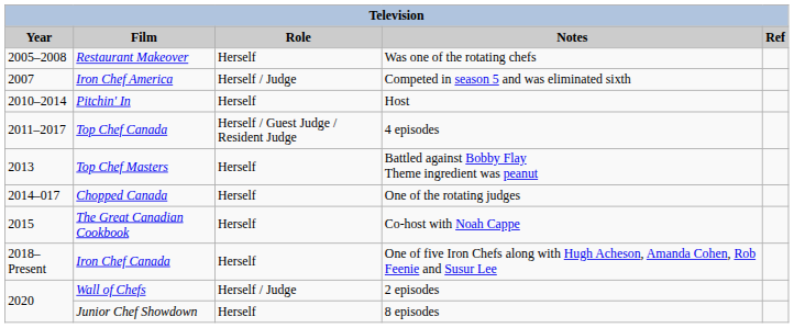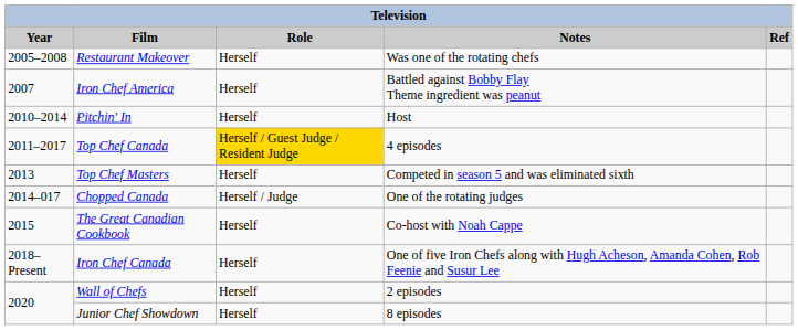 <table class="wikitable" style="font-size:90%;">
 <tr>
 <th colspan=5 style="background:#B0C4DE;">Television</th>
 </tr>
 <tr align="center">
 <th style="background: #CCCCCC;">Year</th>
 <th style="background: #CCCCCC;">Film</th>
 <th style="background: #CCCCCC;">Role</th>
 <th style="background: #CCCCCC;">Notes</th>
 <th style="background: #CCCCCC;">Ref</th>
 </tr>
 <tr>
 <td>2005–2008</td>
 <td><em><a href='#'>Restaurant Makeover</a></em></td>
 <td>Herself</td>
 <td>Was one of the rotating chefs</td>
 </tr>
 <tr>
 <td>2007</td>
 <td><em><a href='#'>Iron Chef America</a></em></td>
-<td>Herself / Judge</td>
-<td>Competed in <a href='#'>season 5</a> and was eliminated sixth</td>
+<td>Herself</td>
+<td>Battled against <a href='#'>Bobby Flay</a> <br>Theme ingredient was <a href='#'>peanut</a></td>
 <td></td>
 </tr>
 <tr>
 <td>2010–2014</td>
 <td><em><a href='#'>Pitchin' In</a></em></td>
 <td>Herself</td>
 <td>Host</td>
 </tr>
 <tr>
 <td>2011–2017</td>
 <td><em><a href='#'>Top Chef Canada</a></em></td>
-<td>Herself / Guest Judge / Resident Judge</td>
+<td style="background: gold;">Herself / Guest Judge / Resident Judge</td>
 <td>4 episodes</td>
 <td></td>
 </tr>
 <tr>
 <td>2013</td>
 <td><em><a href='#'>Top Chef Masters</a></em></td>
 <td>Herself</td>
-<td>Battled against <a href='#'>Bobby Flay</a> <br>Theme ingredient was <a href='#'>peanut</a></td>
+<td>Competed in <a href='#'>season 5</a> and was eliminated sixth</td>
 <td></td>
 </tr>
 <tr>
 <td>2014–017</td>
 <td><em><a href='#'>Chopped Canada</a></em></td>
-<td>Herself</td>
+<td>Herself / Judge</td>
 <td>One of the rotating judges</td>
 <td></td>
 </tr>
 <tr>
 <td>2015</td>
 <td><em><a href='#'>The Great Canadian Cookbook</a></em></td>
 <td>Herself</td>
 <td>Co-host with <a href='#'>Noah Cappe</a></td>
 <td></td>
 </tr>
 <tr>
 <td>2018–Present</td>
 <td><em><a href='#'>Iron Chef Canada</a></em></td>
 <td>Herself</td>
 <td>One of five Iron Chefs along with <a href='#'>Hugh Acheson</a>, <a href='#'>Amanda Cohen</a>, <a href='#'>Rob Feenie</a> and <a href='#'>Susur Lee</a></td>
 <td></td>
 </tr>
 <tr>
 <td rowspan=2>2020</td>
 <td><em><a href='#'>Wall of Chefs</a></em></td>
-<td>Herself / Judge</td>
+<td>Herself</td>
 <td>2 episodes</td>
 <td></td>
 </tr>
 <tr>
 <td><em>Junior Chef Showdown</em></td>
 <td>Herself</td>
 <td>8 episodes</td>
 </tr>
 </table>
